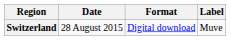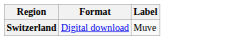 <table class="wikitable plainrowheaders">
 <tr>
 <th>Region</th>
-<th>Date</th>
 <th>Format</th>
 <th>Label</th>
 </tr>
 <tr>
 <th scope="row">Switzerland</th>
-<td>28 August 2015</td>
 <td><a href='#'>Digital download</a></td>
 <td>Muve</td>
 </tr>
 </table>
